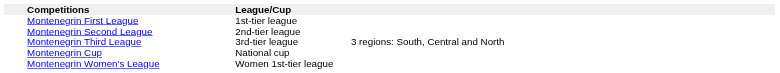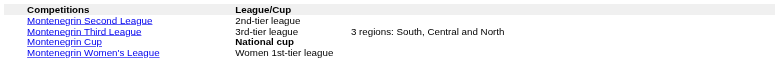 <table width="100%" cellspacing="0" cellpadding="0">
 <tr bgcolor="F0F0F0">
 <th width="3%" align="left"></th>
 <th width="27%" align="left">Competitions</th>
 <th width="15%" align="left">League/Cup</th>
 <th width="55%" align="left"></th>
-</tr>
-<tr>
-<td></td>
-<td><a href='#'>Montenegrin First League</a></td>
-<td>1st-tier league</td>
-<td> </td>
 </tr>
 <tr>
 <td></td>
 <td><a href='#'>Montenegrin Second League</a></td>
 <td>2nd-tier league</td>
 <td> </td>
 </tr>
 <tr>
 <td></td>
 <td><a href='#'>Montenegrin Third League</a></td>
 <td>3rd-tier league</td>
 <td>3 regions: South, Central and North</td>
 </tr>
 <tr>
 <td></td>
 <td><a href='#'>Montenegrin Cup</a></td>
-<td>National cup</td>
+<td><strong>National cup</strong></td>
 <td> </td>
 </tr>
 <tr>
 <td></td>
 <td><a href='#'>Montenegrin Women's League</a></td>
 <td>Women 1st-tier league</td>
 <td> </td>
 </tr>
 </table>
